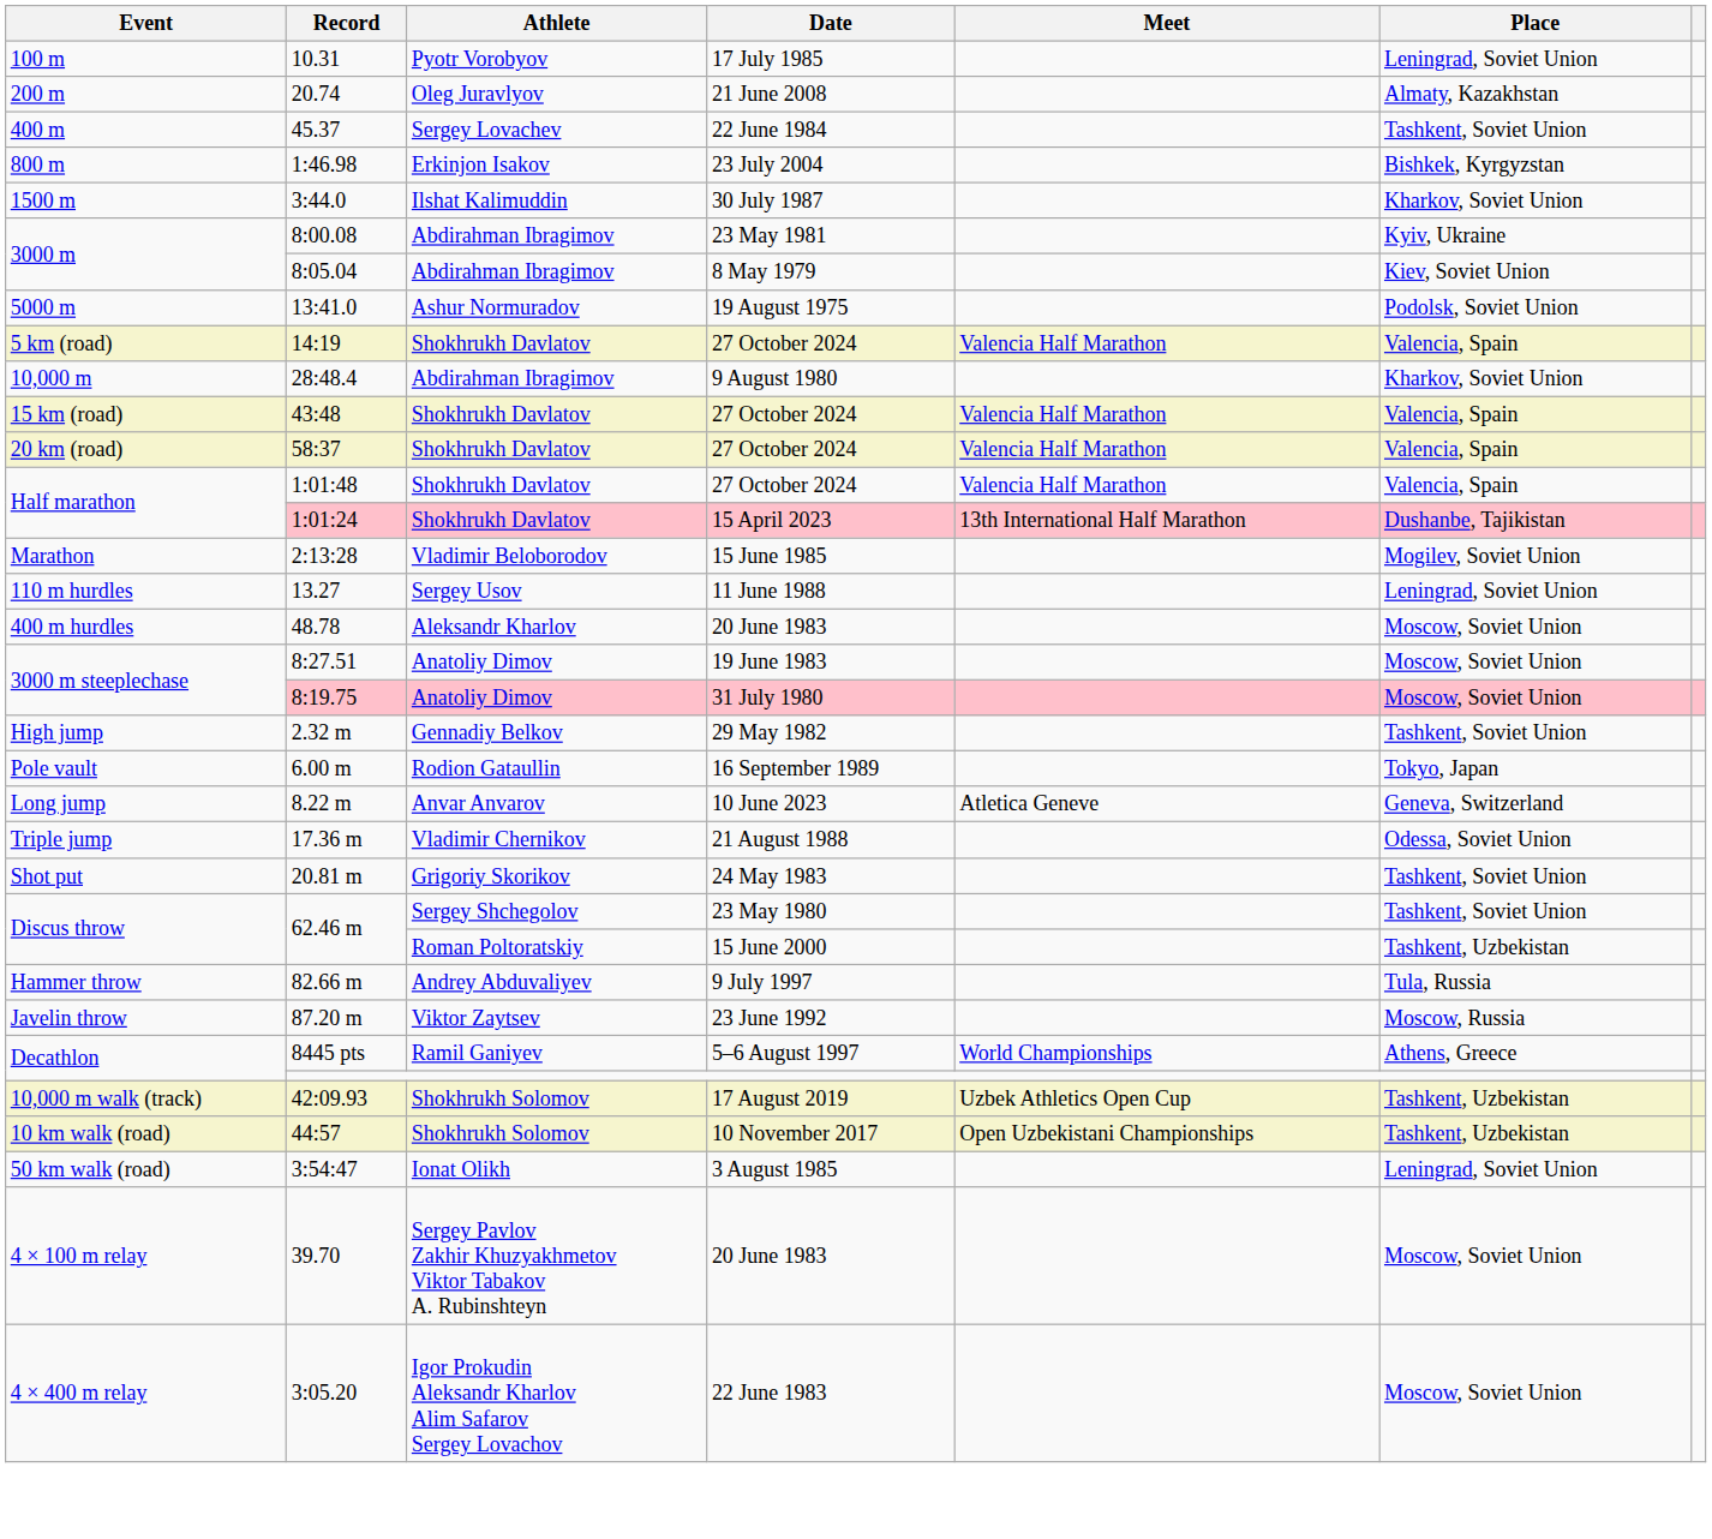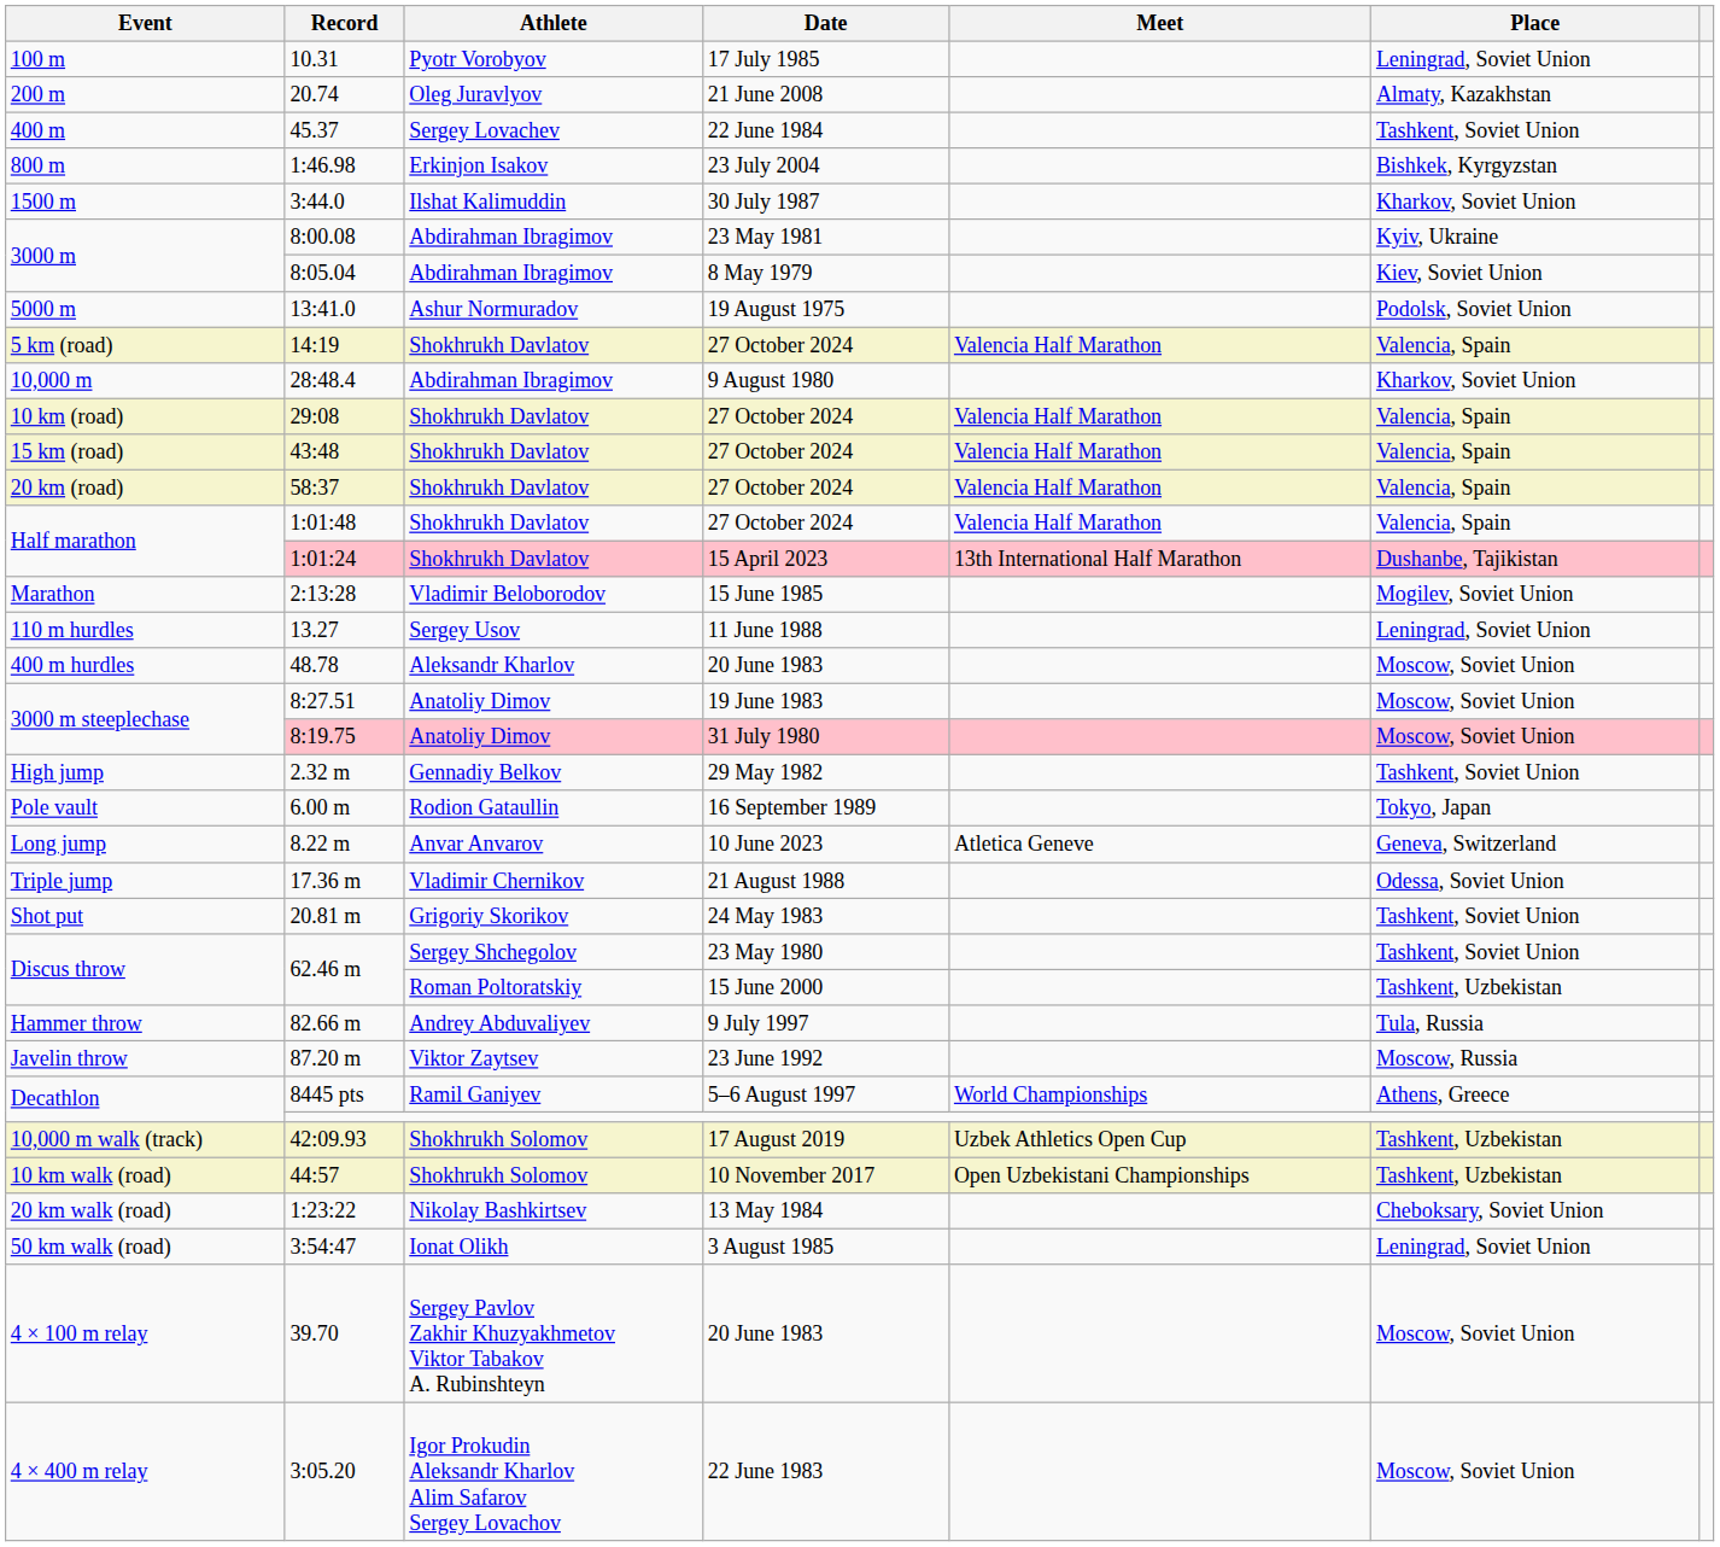 <table class="wikitable" style="font-size:95%; width: 95%;">
 <tr>
 <th>Event</th>
 <th>Record</th>
 <th>Athlete</th>
 <th>Date</th>
 <th>Meet</th>
 <th>Place</th>
 <th></th>
 </tr>
 <tr>
 <td><a href='#'>100 m</a></td>
 <td>10.31</td>
 <td><a href='#'>Pyotr Vorobyov</a></td>
 <td>17 July 1985</td>
 <td></td>
 <td><a href='#'>Leningrad</a>, Soviet Union</td>
 <td></td>
 </tr>
 <tr>
 <td><a href='#'>200 m</a></td>
 <td>20.74 </td>
 <td><a href='#'>Oleg Juravlyov</a></td>
 <td>21 June 2008</td>
 <td></td>
 <td><a href='#'>Almaty</a>, Kazakhstan</td>
 <td></td>
 </tr>
 <tr>
 <td><a href='#'>400 m</a></td>
 <td>45.37</td>
 <td><a href='#'>Sergey Lovachev</a></td>
 <td>22 June 1984</td>
 <td></td>
 <td><a href='#'>Tashkent</a>, Soviet Union</td>
 <td></td>
 </tr>
 <tr>
 <td><a href='#'>800 m</a></td>
 <td>1:46.98</td>
 <td><a href='#'>Erkinjon Isakov</a></td>
 <td>23 July 2004</td>
 <td></td>
 <td><a href='#'>Bishkek</a>, Kyrgyzstan</td>
 <td></td>
 </tr>
 <tr>
 <td><a href='#'>1500 m</a></td>
 <td>3:44.0 </td>
 <td><a href='#'>Ilshat Kalimuddin</a></td>
 <td>30 July 1987</td>
 <td></td>
 <td><a href='#'>Kharkov</a>, Soviet Union</td>
 <td></td>
 </tr>
 <tr>
 <td rowspan=2><a href='#'>3000 m</a></td>
 <td>8:00.08</td>
 <td><a href='#'>Abdirahman Ibragimov</a></td>
 <td>23 May 1981</td>
 <td></td>
 <td><a href='#'>Kyiv</a>, Ukraine</td>
 <td></td>
 </tr>
 <tr>
 <td>8:05.04</td>
 <td><a href='#'>Abdirahman Ibragimov</a></td>
 <td>8 May 1979</td>
 <td></td>
 <td><a href='#'>Kiev</a>, Soviet Union</td>
 <td></td>
 </tr>
 <tr>
 <td><a href='#'>5000 m</a></td>
 <td>13:41.0 </td>
 <td><a href='#'>Ashur Normuradov</a></td>
 <td>19 August 1975</td>
 <td></td>
 <td><a href='#'>Podolsk</a>, Soviet Union</td>
 <td></td>
 </tr>
 <tr style="background:#f6F5CE;">
 <td><a href='#'>5 km</a> (road)</td>
 <td>14:19</td>
 <td><a href='#'>Shokhrukh Davlatov</a></td>
 <td>27 October 2024</td>
 <td><a href='#'>Valencia Half Marathon</a></td>
 <td><a href='#'>Valencia</a>, Spain</td>
 <td></td>
 </tr>
 <tr>
 <td><a href='#'>10,000 m</a></td>
 <td>28:48.4 </td>
 <td><a href='#'>Abdirahman Ibragimov</a></td>
 <td>9 August 1980</td>
 <td></td>
 <td><a href='#'>Kharkov</a>, Soviet Union</td>
+<td></td>
+</tr>
+<tr style="background:#f6F5CE;">
+<td><a href='#'>10 km</a> (road)</td>
+<td>29:08</td>
+<td><a href='#'>Shokhrukh Davlatov</a></td>
+<td>27 October 2024</td>
+<td><a href='#'>Valencia Half Marathon</a></td>
+<td><a href='#'>Valencia</a>, Spain</td>
 <td></td>
 </tr>
 <tr style="background:#f6F5CE;">
 <td><a href='#'>15 km</a> (road)</td>
 <td>43:48</td>
 <td><a href='#'>Shokhrukh Davlatov</a></td>
 <td>27 October 2024</td>
 <td><a href='#'>Valencia Half Marathon</a></td>
 <td><a href='#'>Valencia</a>, Spain</td>
 <td></td>
 </tr>
 <tr style="background:#f6F5CE;">
 <td><a href='#'>20 km</a> (road)</td>
 <td>58:37</td>
 <td><a href='#'>Shokhrukh Davlatov</a></td>
 <td>27 October 2024</td>
 <td><a href='#'>Valencia Half Marathon</a></td>
 <td><a href='#'>Valencia</a>, Spain</td>
 <td></td>
 </tr>
 <tr>
 <td rowspan=2><a href='#'>Half marathon</a></td>
 <td>1:01:48</td>
 <td><a href='#'>Shokhrukh Davlatov</a></td>
 <td>27 October 2024</td>
 <td><a href='#'>Valencia Half Marathon</a></td>
 <td><a href='#'>Valencia</a>, Spain</td>
 <td></td>
 </tr>
 <tr style="background:pink">
 <td>1:01:24</td>
 <td><a href='#'>Shokhrukh Davlatov</a></td>
 <td>15 April 2023</td>
 <td>13th International Half Marathon</td>
 <td><a href='#'>Dushanbe</a>, Tajikistan</td>
 <td></td>
 </tr>
 <tr>
 <td><a href='#'>Marathon</a></td>
 <td>2:13:28</td>
 <td><a href='#'>Vladimir Beloborodov</a></td>
 <td>15 June 1985</td>
 <td></td>
 <td><a href='#'>Mogilev</a>, Soviet Union</td>
 <td></td>
 </tr>
 <tr>
 <td><a href='#'>110 m hurdles</a></td>
 <td>13.27</td>
 <td><a href='#'>Sergey Usov</a></td>
 <td>11 June 1988</td>
 <td></td>
 <td><a href='#'>Leningrad</a>, Soviet Union</td>
 <td></td>
 </tr>
 <tr>
 <td><a href='#'>400 m hurdles</a></td>
 <td>48.78</td>
 <td><a href='#'>Aleksandr Kharlov</a></td>
 <td>20 June 1983</td>
 <td></td>
 <td><a href='#'>Moscow</a>, Soviet Union</td>
 <td></td>
 </tr>
 <tr>
 <td rowspan=2><a href='#'>3000 m steeplechase</a></td>
 <td>8:27.51</td>
 <td><a href='#'>Anatoliy Dimov</a></td>
 <td>19 June 1983</td>
 <td></td>
 <td><a href='#'>Moscow</a>, Soviet Union</td>
 <td></td>
 </tr>
 <tr style="background:pink">
 <td>8:19.75</td>
 <td><a href='#'>Anatoliy Dimov</a></td>
 <td>31 July 1980</td>
 <td></td>
 <td><a href='#'>Moscow</a>, Soviet Union</td>
 <td></td>
 </tr>
 <tr>
 <td><a href='#'>High jump</a></td>
 <td>2.32 m</td>
 <td><a href='#'>Gennadiy Belkov</a></td>
 <td>29 May 1982</td>
 <td></td>
 <td><a href='#'>Tashkent</a>, Soviet Union</td>
 <td></td>
 </tr>
 <tr>
 <td><a href='#'>Pole vault</a></td>
 <td>6.00 m</td>
 <td><a href='#'>Rodion Gataullin</a></td>
 <td>16 September 1989</td>
 <td></td>
 <td><a href='#'>Tokyo</a>, Japan</td>
 <td></td>
 </tr>
 <tr>
 <td><a href='#'>Long jump</a></td>
 <td>8.22 m </td>
 <td><a href='#'>Anvar Anvarov</a></td>
 <td>10 June 2023</td>
 <td>Atletica Geneve</td>
 <td><a href='#'>Geneva</a>, Switzerland</td>
 <td></td>
 </tr>
 <tr>
 <td><a href='#'>Triple jump</a></td>
 <td>17.36 m</td>
 <td><a href='#'>Vladimir Chernikov</a></td>
 <td>21 August 1988</td>
 <td></td>
 <td><a href='#'>Odessa</a>, Soviet Union</td>
 <td></td>
 </tr>
 <tr>
 <td><a href='#'>Shot put</a></td>
 <td>20.81 m</td>
 <td><a href='#'>Grigoriy Skorikov</a></td>
 <td>24 May 1983</td>
 <td></td>
 <td><a href='#'>Tashkent</a>, Soviet Union</td>
 <td></td>
 </tr>
 <tr>
 <td rowspan=2><a href='#'>Discus throw</a></td>
 <td rowspan=2>62.46 m</td>
 <td><a href='#'>Sergey Shchegolov</a></td>
 <td>23 May 1980</td>
 <td></td>
 <td><a href='#'>Tashkent</a>, Soviet Union</td>
 <td></td>
 </tr>
 <tr>
 <td><a href='#'>Roman Poltoratskiy</a></td>
 <td>15 June 2000</td>
 <td></td>
 <td><a href='#'>Tashkent</a>, Uzbekistan</td>
 <td></td>
 </tr>
 <tr>
 <td><a href='#'>Hammer throw</a></td>
 <td>82.66 m</td>
 <td><a href='#'>Andrey Abduvaliyev</a></td>
 <td>9 July 1997</td>
 <td></td>
 <td><a href='#'>Tula</a>, Russia</td>
 <td></td>
 </tr>
 <tr>
 <td><a href='#'>Javelin throw</a></td>
 <td>87.20 m</td>
 <td><a href='#'>Viktor Zaytsev</a></td>
 <td>23 June 1992</td>
 <td></td>
 <td><a href='#'>Moscow</a>, Russia</td>
 <td></td>
 </tr>
 <tr>
 <td rowspan=2><a href='#'>Decathlon</a></td>
 <td>8445 pts</td>
 <td><a href='#'>Ramil Ganiyev</a></td>
 <td>5–6 August 1997</td>
 <td><a href='#'>World Championships</a></td>
 <td><a href='#'>Athens</a>, Greece</td>
 <td></td>
 </tr>
 <tr>
 <td colspan=5></td>
 <td></td>
 </tr>
 <tr style="background:#f6F5CE;">
 <td><a href='#'>10,000 m walk</a> (track)</td>
 <td>42:09.93</td>
 <td><a href='#'>Shokhrukh Solomov</a></td>
 <td>17 August 2019</td>
 <td>Uzbek Athletics Open Cup</td>
 <td><a href='#'>Tashkent</a>, Uzbekistan</td>
 <td></td>
 </tr>
 <tr style="background:#f6F5CE;">
 <td><a href='#'>10 km walk</a> (road)</td>
 <td>44:57</td>
 <td><a href='#'>Shokhrukh Solomov</a></td>
 <td>10 November 2017</td>
 <td>Open Uzbekistani Championships</td>
 <td><a href='#'>Tashkent</a>, Uzbekistan</td>
 <td></td>
 </tr>
 <tr>
+<td><a href='#'>20 km walk</a> (road)</td>
+<td>1:23:22</td>
+<td><a href='#'>Nikolay Bashkirtsev</a></td>
+<td>13 May 1984</td>
+<td></td>
+<td><a href='#'>Cheboksary</a>, Soviet Union</td>
+<td></td>
+</tr>
+<tr>
 <td><a href='#'>50 km walk</a> (road)</td>
 <td>3:54:47</td>
 <td><a href='#'>Ionat Olikh</a></td>
 <td>3 August 1985</td>
 <td></td>
 <td><a href='#'>Leningrad</a>, Soviet Union</td>
 <td></td>
 </tr>
 <tr>
 <td><a href='#'>4 × 100 m relay</a></td>
 <td>39.70</td>
 <td><br><a href='#'>Sergey Pavlov</a><br><a href='#'>Zakhir Khuzyakhmetov</a><br><a href='#'>Viktor Tabakov</a><br>A. Rubinshteyn</td>
 <td>20 June 1983</td>
 <td></td>
 <td><a href='#'>Moscow</a>, Soviet Union</td>
 <td></td>
 </tr>
 <tr>
 <td><a href='#'>4 × 400 m relay</a></td>
 <td>3:05.20</td>
 <td><br><a href='#'>Igor Prokudin</a><br><a href='#'>Aleksandr Kharlov</a><br><a href='#'>Alim Safarov</a><br><a href='#'>Sergey Lovachov</a></td>
 <td>22 June 1983</td>
 <td></td>
 <td><a href='#'>Moscow</a>, Soviet Union</td>
 <td></td>
 </tr>
 </table>
